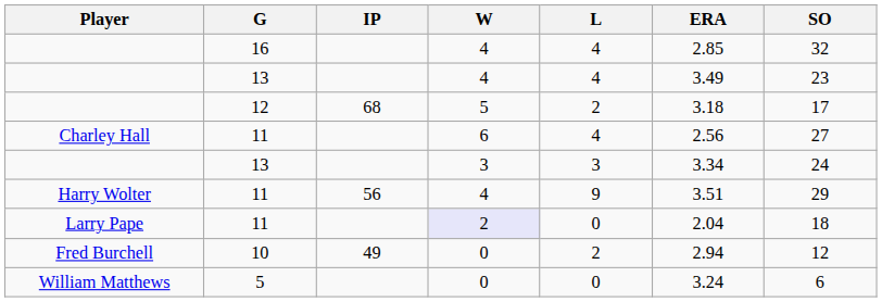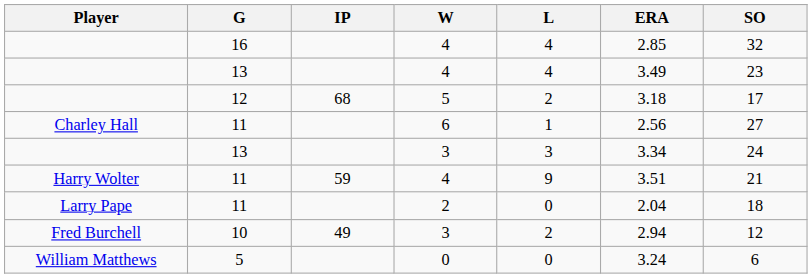 <table class="wikitable sortable" style="text-align:center; font-size: 95%;">
 <tr>
 <th bgcolor="#DDDDFF" width="16%">Player</th>
 <th bgcolor="#DDDDFF" width="9%">G</th>
 <th bgcolor="#DDDDFF" width="9%">IP</th>
 <th bgcolor="#DDDDFF" width="9%">W</th>
 <th bgcolor="#DDDDFF" width="9%">L</th>
 <th bgcolor="#DDDDFF" width="9%">ERA</th>
 <th bgcolor="#DDDDFF" width="9%">SO</th>
 </tr>
 <tr>
 <td></td>
 <td>16</td>
 <td></td>
 <td>4</td>
 <td>4</td>
 <td>2.85</td>
 <td>32</td>
 </tr>
 <tr>
 <td></td>
 <td>13</td>
 <td></td>
 <td>4</td>
 <td>4</td>
 <td>3.49</td>
 <td>23</td>
 </tr>
 <tr>
 <td></td>
 <td>12</td>
 <td>68</td>
 <td>5</td>
 <td>2</td>
 <td>3.18</td>
 <td>17</td>
 </tr>
 <tr>
 <td><a href='#'>Charley Hall</a></td>
 <td>11</td>
 <td></td>
 <td>6</td>
-<td>4</td>
+<td>1</td>
 <td>2.56</td>
 <td>27</td>
 </tr>
 <tr>
 <td></td>
 <td>13</td>
 <td></td>
 <td>3</td>
 <td>3</td>
 <td>3.34</td>
 <td>24</td>
 </tr>
 <tr>
 <td><a href='#'>Harry Wolter</a></td>
 <td>11</td>
-<td>56</td>
+<td>59</td>
 <td>4</td>
 <td>9</td>
 <td>3.51</td>
-<td>29</td>
+<td>21</td>
 </tr>
 <tr>
 <td><a href='#'>Larry Pape</a></td>
 <td>11</td>
 <td></td>
-<td style="background: lavender;">2</td>
+<td>2</td>
 <td>0</td>
 <td>2.04</td>
 <td>18</td>
 </tr>
 <tr>
 <td><a href='#'>Fred Burchell</a></td>
 <td>10</td>
 <td>49</td>
-<td>0</td>
+<td>3</td>
 <td>2</td>
 <td>2.94</td>
 <td>12</td>
 </tr>
 <tr>
 <td><a href='#'>William Matthews</a></td>
 <td>5</td>
 <td></td>
 <td>0</td>
 <td>0</td>
 <td>3.24</td>
 <td>6</td>
 </tr>
 </table>
